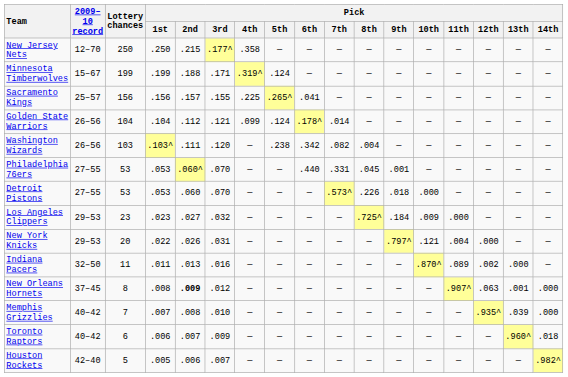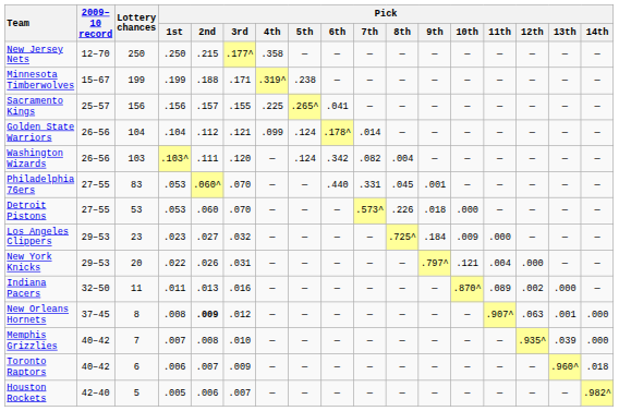 <table class="wikitable" style="text-align:center">
 <tr>
 <th rowspan="2" style="text-align:left;">Team</th>
 <th rowspan="2"><a href='#'>2009–10<br>record</a></th>
 <th rowspan="2">Lottery<br>chances</th>
 <th colspan="14">Pick</th>
 </tr>
 <tr>
 <th>1st</th>
 <th>2nd</th>
 <th>3rd</th>
 <th>4th</th>
 <th>5th</th>
 <th>6th</th>
 <th>7th</th>
 <th>8th</th>
 <th>9th</th>
 <th>10th</th>
 <th>11th</th>
 <th>12th</th>
 <th>13th</th>
 <th>14th</th>
 </tr>
 <tr>
 <td style="text-align:left;"><a href='#'>New Jersey Nets</a></td>
 <td>12–70</td>
 <td>250</td>
 <td>.250</td>
 <td>.215</td>
 <td style="background:#ff9;">.177^</td>
 <td>.358</td>
 <td style="text-align:center;">—</td>
 <td style="text-align:center;">—</td>
 <td style="text-align:center;">—</td>
 <td style="text-align:center;">—</td>
 <td style="text-align:center;">—</td>
 <td style="text-align:center;">—</td>
 <td style="text-align:center;">—</td>
 <td style="text-align:center;">—</td>
 <td style="text-align:center;">—</td>
 <td style="text-align:center;">—</td>
 </tr>
 <tr>
 <td style="text-align:left;"><a href='#'>Minnesota Timberwolves</a></td>
 <td>15–67</td>
 <td>199</td>
 <td>.199</td>
 <td>.188</td>
 <td>.171</td>
 <td style="background:#ff9;">.319^</td>
-<td>.124</td>
+<td>.238</td>
 <td style="text-align:center;">—</td>
 <td style="text-align:center;">—</td>
 <td style="text-align:center;">—</td>
 <td style="text-align:center;">—</td>
 <td style="text-align:center;">—</td>
 <td style="text-align:center;">—</td>
 <td style="text-align:center;">—</td>
 <td style="text-align:center;">—</td>
 <td style="text-align:center;">—</td>
 </tr>
 <tr>
 <td style="text-align:left;"><a href='#'>Sacramento Kings</a></td>
 <td>25–57</td>
 <td>156</td>
 <td>.156</td>
 <td>.157</td>
 <td>.155</td>
 <td>.225</td>
 <td style="background:#ff9;">.265^</td>
 <td>.041</td>
 <td style="text-align:center;">—</td>
 <td style="text-align:center;">—</td>
 <td style="text-align:center;">—</td>
 <td style="text-align:center;">—</td>
 <td style="text-align:center;">—</td>
 <td style="text-align:center;">—</td>
 <td style="text-align:center;">—</td>
 <td style="text-align:center;">—</td>
 </tr>
 <tr>
 <td style="text-align:left;"><a href='#'>Golden State Warriors</a></td>
 <td>26–56</td>
 <td>104</td>
 <td>.104</td>
 <td>.112</td>
 <td>.121</td>
 <td>.099</td>
 <td>.124</td>
 <td style="background:#ff9;">.178^</td>
 <td>.014</td>
 <td style="text-align:center;">—</td>
 <td style="text-align:center;">—</td>
 <td style="text-align:center;">—</td>
 <td style="text-align:center;">—</td>
 <td style="text-align:center;">—</td>
 <td style="text-align:center;">—</td>
 <td style="text-align:center;">—</td>
 </tr>
 <tr>
 <td style="text-align:left;"><a href='#'>Washington Wizards</a></td>
 <td>26–56</td>
 <td>103</td>
 <td style="background:#ff9;">.103^</td>
 <td>.111</td>
 <td>.120</td>
 <td style="text-align:center;">—</td>
-<td>.238</td>
+<td>.124</td>
 <td>.342</td>
 <td>.082</td>
 <td>.004</td>
 <td style="text-align:center;">—</td>
 <td style="text-align:center;">—</td>
 <td style="text-align:center;">—</td>
 <td style="text-align:center;">—</td>
 <td style="text-align:center;">—</td>
 <td style="text-align:center;">—</td>
 </tr>
 <tr>
 <td style="text-align:left;"><a href='#'>Philadelphia 76ers</a></td>
 <td>27–55</td>
-<td>53</td>
+<td>83</td>
 <td>.053</td>
 <td style="background:#ff9;">.060^</td>
 <td>.070</td>
 <td style="text-align:center;">—</td>
 <td style="text-align:center;">—</td>
 <td>.440</td>
 <td>.331</td>
 <td>.045</td>
 <td>.001</td>
 <td style="text-align:center;">—</td>
 <td style="text-align:center;">—</td>
 <td style="text-align:center;">—</td>
 <td style="text-align:center;">—</td>
 <td style="text-align:center;">—</td>
 </tr>
 <tr>
 <td style="text-align:left;"><a href='#'>Detroit Pistons</a></td>
 <td>27–55</td>
 <td>53</td>
 <td>.053</td>
 <td>.060</td>
 <td>.070</td>
 <td style="text-align:center;">—</td>
 <td style="text-align:center;">—</td>
 <td style="text-align:center;">—</td>
 <td style="background:#ff9;">.573^</td>
 <td>.226</td>
 <td>.018</td>
 <td>.000</td>
 <td style="text-align:center;">—</td>
 <td style="text-align:center;">—</td>
 <td style="text-align:center;">—</td>
 <td style="text-align:center;">—</td>
 </tr>
 <tr>
 <td style="text-align:left;"><a href='#'>Los Angeles Clippers</a></td>
 <td>29–53</td>
 <td>23</td>
 <td>.023</td>
 <td>.027</td>
 <td>.032</td>
 <td style="text-align:center;">—</td>
 <td style="text-align:center;">—</td>
 <td style="text-align:center;">—</td>
 <td style="text-align:center;">—</td>
 <td style="background:#ff9;">.725^</td>
 <td>.184</td>
 <td>.009</td>
 <td>.000</td>
 <td style="text-align:center;">—</td>
 <td style="text-align:center;">—</td>
 <td style="text-align:center;">—</td>
 </tr>
 <tr>
 <td style="text-align:left;"><a href='#'>New York Knicks</a></td>
 <td>29–53</td>
 <td>20</td>
 <td>.022</td>
 <td>.026</td>
 <td>.031</td>
 <td style="text-align:center;">—</td>
 <td style="text-align:center;">—</td>
 <td style="text-align:center;">—</td>
 <td style="text-align:center;">—</td>
 <td style="text-align:center;">—</td>
 <td style="background:#ff9;">.797^</td>
 <td>.121</td>
 <td>.004</td>
 <td>.000</td>
 <td style="text-align:center;">—</td>
 <td style="text-align:center;">—</td>
 </tr>
 <tr>
 <td style="text-align:left;"><a href='#'>Indiana Pacers</a></td>
 <td>32–50</td>
 <td>11</td>
 <td>.011</td>
 <td>.013</td>
 <td>.016</td>
 <td style="text-align:center;">—</td>
 <td style="text-align:center;">—</td>
 <td style="text-align:center;">—</td>
 <td style="text-align:center;">—</td>
 <td style="text-align:center;">—</td>
 <td style="text-align:center;">—</td>
 <td style="background:#ff9;">.870^</td>
 <td>.089</td>
 <td>.002</td>
 <td>.000</td>
 <td style="text-align:center;">—</td>
 </tr>
 <tr>
 <td style="text-align:left;"><a href='#'>New Orleans Hornets</a></td>
 <td>37–45</td>
 <td>8</td>
 <td>.008</td>
 <td><strong>.009</strong></td>
 <td>.012</td>
 <td style="text-align:center;">—</td>
 <td style="text-align:center;">—</td>
 <td style="text-align:center;">—</td>
 <td style="text-align:center;">—</td>
 <td style="text-align:center;">—</td>
 <td style="text-align:center;">—</td>
 <td style="text-align:center;">—</td>
 <td style="background:#ff9;">.907^</td>
 <td>.063</td>
 <td>.001</td>
 <td>.000</td>
 </tr>
 <tr>
 <td style="text-align:left;"><a href='#'>Memphis Grizzlies</a></td>
 <td>40–42</td>
 <td>7</td>
 <td>.007</td>
 <td>.008</td>
 <td>.010</td>
 <td style="text-align:center;">—</td>
 <td style="text-align:center;">—</td>
 <td style="text-align:center;">—</td>
 <td style="text-align:center;">—</td>
 <td style="text-align:center;">—</td>
 <td style="text-align:center;">—</td>
 <td style="text-align:center;">—</td>
 <td style="text-align:center;">—</td>
 <td style="background:#ff9;">.935^</td>
 <td>.039</td>
 <td>.000</td>
 </tr>
 <tr>
 <td style="text-align:left;"><a href='#'>Toronto Raptors</a></td>
 <td>40–42</td>
 <td>6</td>
 <td>.006</td>
 <td>.007</td>
 <td>.009</td>
 <td style="text-align:center;">—</td>
 <td style="text-align:center;">—</td>
 <td style="text-align:center;">—</td>
 <td style="text-align:center;">—</td>
 <td style="text-align:center;">—</td>
 <td style="text-align:center;">—</td>
 <td style="text-align:center;">—</td>
 <td style="text-align:center;">—</td>
 <td style="text-align:center;">—</td>
 <td style="background:#ff9;">.960^</td>
 <td>.018</td>
 </tr>
 <tr>
 <td style="text-align:left;"><a href='#'>Houston Rockets</a></td>
 <td>42–40</td>
 <td>5</td>
 <td>.005</td>
 <td>.006</td>
 <td>.007</td>
 <td style="text-align:center;">—</td>
 <td style="text-align:center;">—</td>
 <td style="text-align:center;">—</td>
 <td style="text-align:center;">—</td>
 <td style="text-align:center;">—</td>
 <td style="text-align:center;">—</td>
 <td style="text-align:center;">—</td>
 <td style="text-align:center;">—</td>
 <td style="text-align:center;">—</td>
 <td style="text-align:center;">—</td>
 <td style="background:#ff9;">.982^</td>
 </tr>
 </table>
